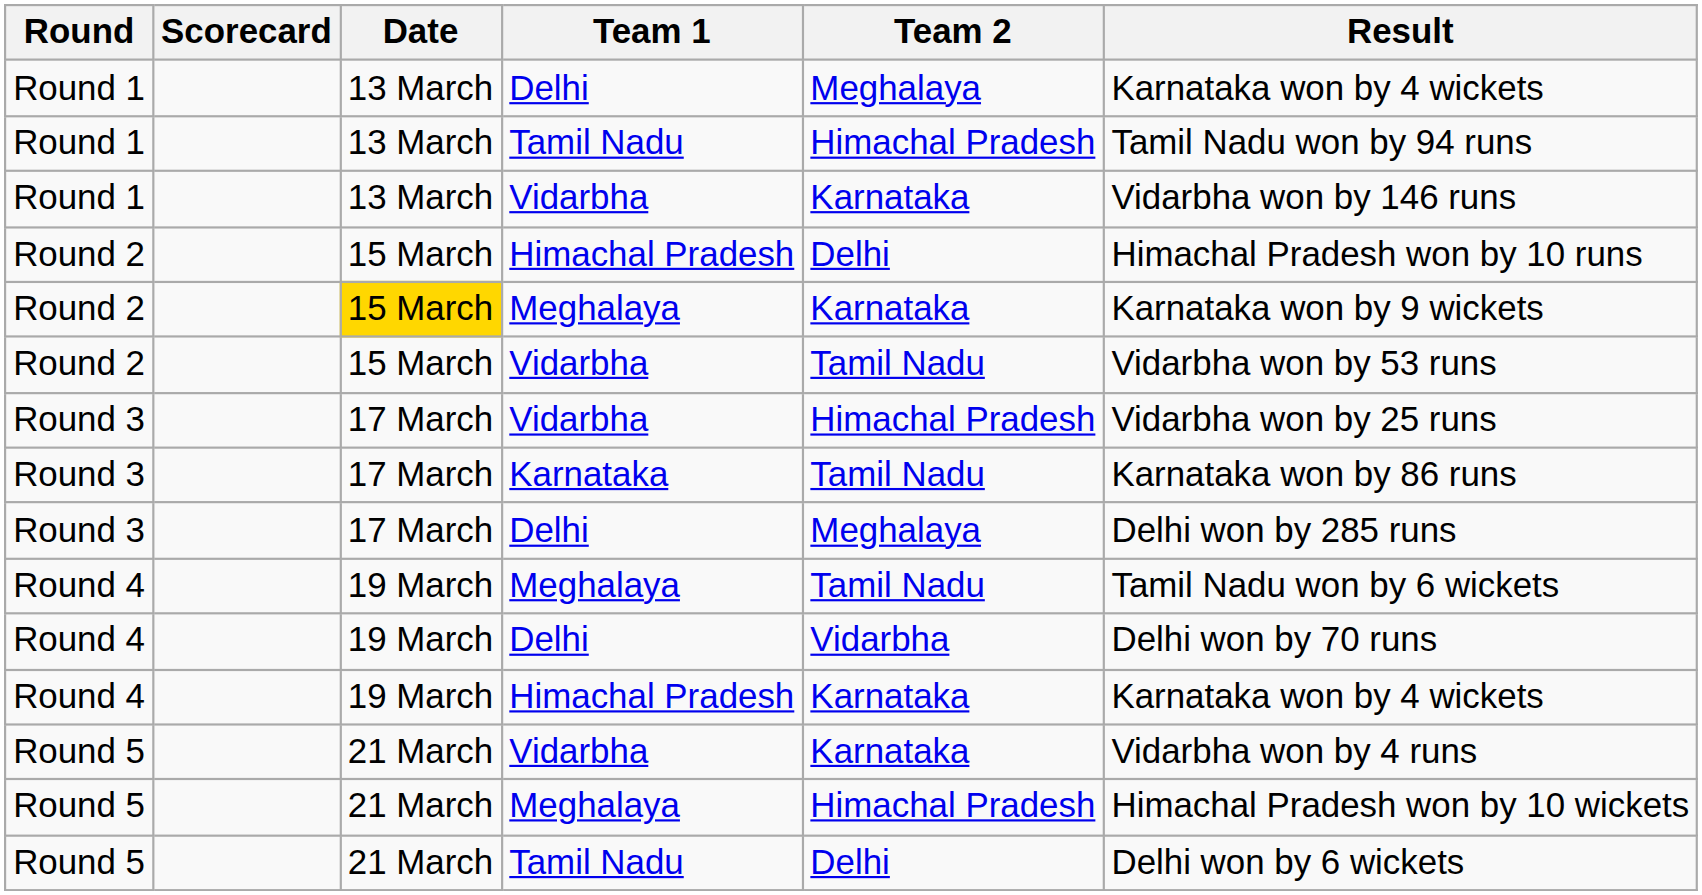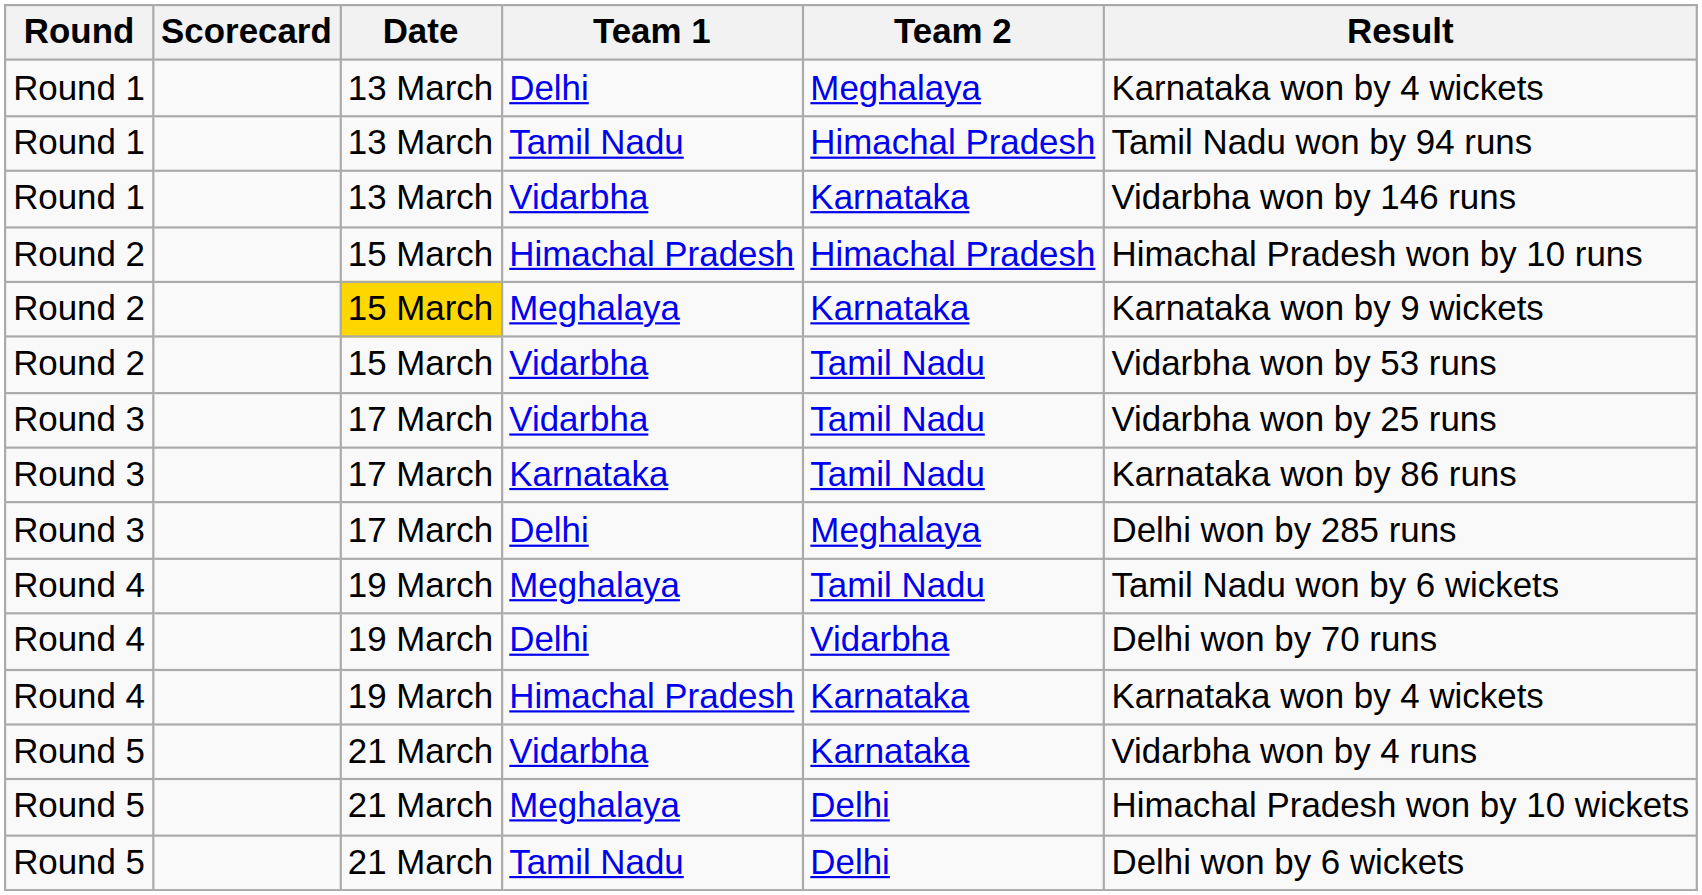 <table class="wikitable collapsible sortable collapsed">
 <tr>
 <th>Round</th>
 <th>Scorecard</th>
 <th>Date</th>
 <th>Team 1</th>
 <th>Team 2</th>
 <th>Result</th>
 </tr>
 <tr>
 <td>Round 1</td>
 <td></td>
 <td>13 March</td>
 <td><a href='#'>Delhi</a></td>
 <td><a href='#'>Meghalaya</a></td>
 <td>Karnataka won by 4 wickets</td>
 </tr>
 <tr>
 <td>Round 1</td>
 <td></td>
 <td>13 March</td>
 <td><a href='#'>Tamil Nadu</a></td>
 <td><a href='#'>Himachal Pradesh</a></td>
 <td>Tamil Nadu won by 94 runs</td>
 </tr>
 <tr>
 <td>Round 1</td>
 <td></td>
 <td>13 March</td>
 <td><a href='#'>Vidarbha</a></td>
 <td><a href='#'>Karnataka</a></td>
 <td>Vidarbha won by 146 runs</td>
 </tr>
 <tr>
 <td>Round 2</td>
 <td></td>
 <td>15 March</td>
 <td><a href='#'>Himachal Pradesh</a></td>
-<td><a href='#'>Delhi</a></td>
+<td><a href='#'>Himachal Pradesh</a></td>
 <td>Himachal Pradesh won by 10 runs</td>
 </tr>
 <tr>
 <td>Round 2</td>
 <td></td>
 <td style="background: gold;">15 March</td>
 <td><a href='#'>Meghalaya</a></td>
 <td><a href='#'>Karnataka</a></td>
 <td>Karnataka won by 9 wickets</td>
 </tr>
 <tr>
 <td>Round 2</td>
 <td></td>
 <td>15 March</td>
 <td><a href='#'>Vidarbha</a></td>
 <td><a href='#'>Tamil Nadu</a></td>
 <td>Vidarbha won by 53 runs</td>
 </tr>
 <tr>
 <td>Round 3</td>
 <td></td>
 <td>17 March</td>
 <td><a href='#'>Vidarbha</a></td>
-<td><a href='#'>Himachal Pradesh</a></td>
+<td><a href='#'>Tamil Nadu</a></td>
 <td>Vidarbha won by 25 runs</td>
 </tr>
 <tr>
 <td>Round 3</td>
 <td></td>
 <td>17 March</td>
 <td><a href='#'>Karnataka</a></td>
 <td><a href='#'>Tamil Nadu</a></td>
 <td>Karnataka won by 86 runs</td>
 </tr>
 <tr>
 <td>Round 3</td>
 <td></td>
 <td>17 March</td>
 <td><a href='#'>Delhi</a></td>
 <td><a href='#'>Meghalaya</a></td>
 <td>Delhi won by 285 runs</td>
 </tr>
 <tr>
 <td>Round 4</td>
 <td></td>
 <td>19 March</td>
 <td><a href='#'>Meghalaya</a></td>
 <td><a href='#'>Tamil Nadu</a></td>
 <td>Tamil Nadu won by 6 wickets</td>
 </tr>
 <tr>
 <td>Round 4</td>
 <td></td>
 <td>19 March</td>
 <td><a href='#'>Delhi</a></td>
 <td><a href='#'>Vidarbha</a></td>
 <td>Delhi won by 70 runs</td>
 </tr>
 <tr>
 <td>Round 4</td>
 <td></td>
 <td>19 March</td>
 <td><a href='#'>Himachal Pradesh</a></td>
 <td><a href='#'>Karnataka</a></td>
 <td>Karnataka won by 4 wickets</td>
 </tr>
 <tr>
 <td>Round 5</td>
 <td></td>
 <td>21 March</td>
 <td><a href='#'>Vidarbha</a></td>
 <td><a href='#'>Karnataka</a></td>
 <td>Vidarbha won by 4 runs</td>
 </tr>
 <tr>
 <td>Round 5</td>
 <td></td>
 <td>21 March</td>
 <td><a href='#'>Meghalaya</a></td>
-<td><a href='#'>Himachal Pradesh</a></td>
+<td><a href='#'>Delhi</a></td>
 <td>Himachal Pradesh won by 10 wickets</td>
 </tr>
 <tr>
 <td>Round 5</td>
 <td></td>
 <td>21 March</td>
 <td><a href='#'>Tamil Nadu</a></td>
 <td><a href='#'>Delhi</a></td>
 <td>Delhi won by 6 wickets</td>
 </tr>
 </table>
